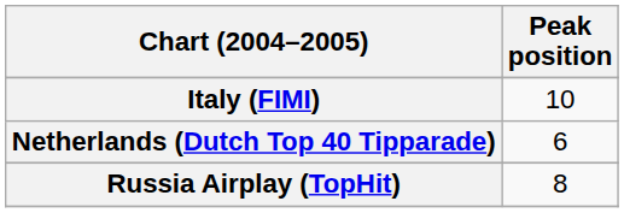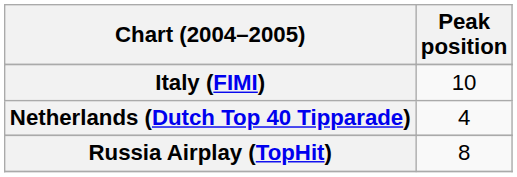 <table class="wikitable sortable plainrowheaders" style="text-align:center">
 <tr>
 <th scope="col">Chart (2004–2005)</th>
 <th scope="col">Peak<br>position</th>
 </tr>
 <tr>
 </tr>
 <tr>
 </tr>
 <tr>
 </tr>
 <tr>
 </tr>
 <tr>
 </tr>
 <tr>
 </tr>
 <tr>
 </tr>
 <tr>
 </tr>
 <tr>
 <th scope="row">Italy (<a href='#'>FIMI</a>)</th>
 <td>10</td>
 </tr>
 <tr>
 <th scope="row">Netherlands (<a href='#'>Dutch Top 40 Tipparade</a>)</th>
-<td>6</td>
+<td>4</td>
 </tr>
 <tr>
 </tr>
 <tr>
 <th scope="row">Russia Airplay (<a href='#'>TopHit</a>)</th>
 <td>8</td>
 </tr>
 <tr>
 </tr>
 <tr>
 </tr>
 <tr>
 </tr>
 <tr>
 </tr>
 <tr>
 </tr>
 <tr>
 </tr>
 </table>
